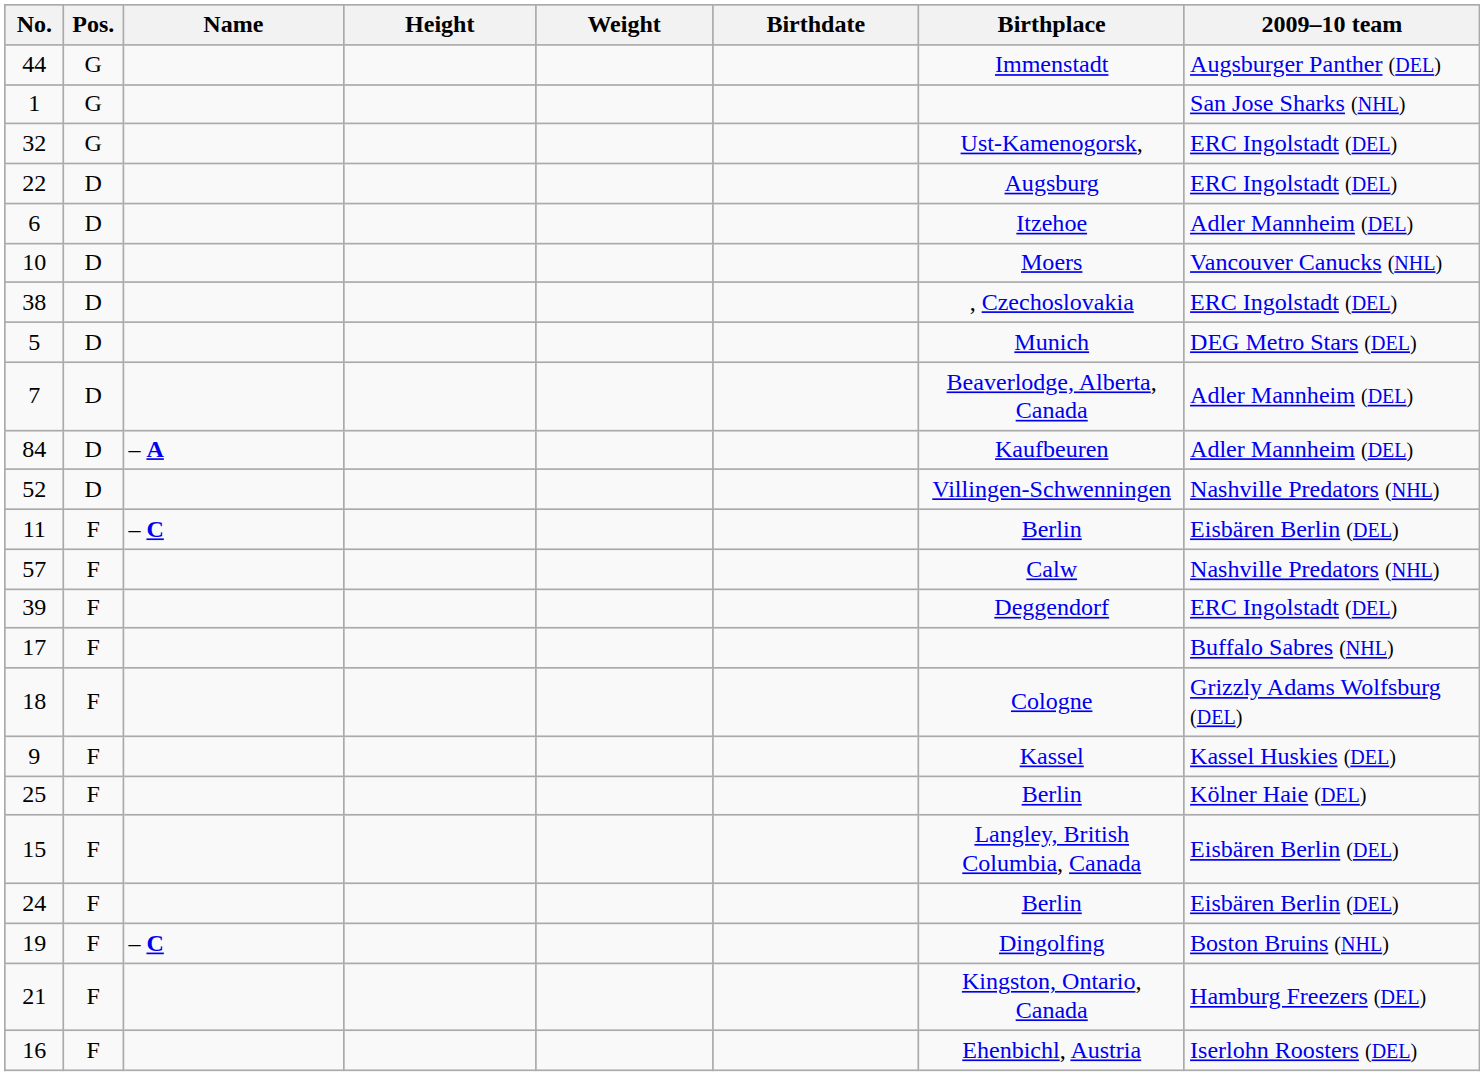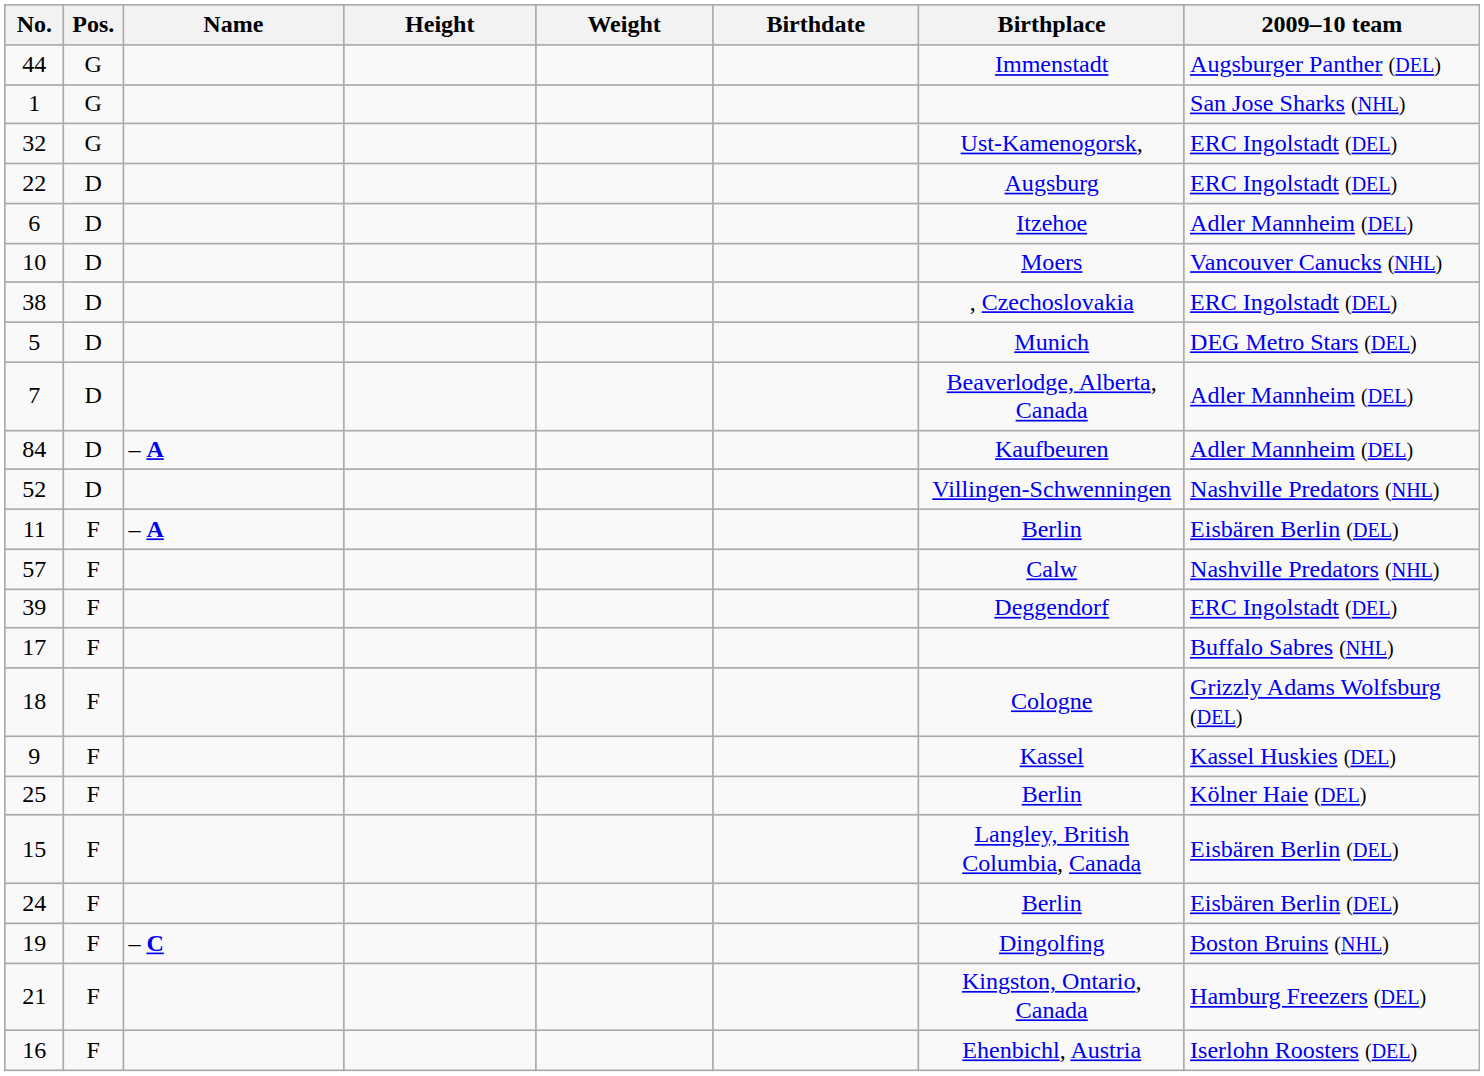 <table class="wikitable sortable" style="width:100%;font-size: 90%; text-align: center;">
 <tr>
 <th style="width:  4%;">No.</th>
 <th style="width:  4%;">Pos.</th>
 <th style="width: 15%;">Name</th>
 <th style="width: 13%;">Height</th>
 <th style="width: 12%;">Weight</th>
 <th style="width: 14%;">Birthdate</th>
 <th style="width: 18%;">Birthplace</th>
 <th style="width: 20%;">2009–10 team</th>
 </tr>
 <tr>
 <td>44</td>
 <td>G</td>
 <td style="text-align:left;"></td>
 <td></td>
 <td></td>
 <td style="text-align:right;"></td>
 <td><a href='#'>Immenstadt</a></td>
 <td style="text-align:left;"> <a href='#'>Augsburger Panther</a> <small>(<a href='#'>DEL</a>)</small></td>
 </tr>
 <tr>
 <td>1</td>
 <td>G</td>
 <td style="text-align:left;"></td>
 <td></td>
 <td></td>
 <td style="text-align:right;"></td>
 <td></td>
 <td style="text-align:left;"> <a href='#'>San Jose Sharks</a> <small>(<a href='#'>NHL</a>)</small></td>
 </tr>
 <tr>
 <td>32</td>
 <td>G</td>
 <td style="text-align:left;"></td>
 <td></td>
 <td></td>
 <td style="text-align:right;"></td>
 <td><a href='#'>Ust-Kamenogorsk</a>, </td>
 <td style="text-align:left;"> <a href='#'>ERC Ingolstadt</a> <small>(<a href='#'>DEL</a>)</small></td>
 </tr>
 <tr>
 <td>22</td>
 <td>D</td>
 <td style="text-align:left;"></td>
 <td></td>
 <td></td>
 <td style="text-align:right;"></td>
 <td><a href='#'>Augsburg</a></td>
 <td style="text-align:left;"> <a href='#'>ERC Ingolstadt</a> <small>(<a href='#'>DEL</a>)</small></td>
 </tr>
 <tr>
 <td>6</td>
 <td>D</td>
 <td style="text-align:left;"></td>
 <td></td>
 <td></td>
 <td style="text-align:right;"></td>
 <td><a href='#'>Itzehoe</a></td>
 <td style="text-align:left;"> <a href='#'>Adler Mannheim</a> <small>(<a href='#'>DEL</a>)</small></td>
 </tr>
 <tr>
 <td>10</td>
 <td>D</td>
 <td style="text-align:left;"></td>
 <td></td>
 <td></td>
 <td style="text-align:right;"></td>
 <td><a href='#'>Moers</a></td>
 <td style="text-align:left;"> <a href='#'>Vancouver Canucks</a> <small>(<a href='#'>NHL</a>)</small></td>
 </tr>
 <tr>
 <td>38</td>
 <td>D</td>
 <td style="text-align:left;"></td>
 <td></td>
 <td></td>
 <td style="text-align:right;"></td>
 <td>, <a href='#'>Czechoslovakia</a></td>
 <td style="text-align:left;"> <a href='#'>ERC Ingolstadt</a> <small>(<a href='#'>DEL</a>)</small></td>
 </tr>
 <tr>
 <td>5</td>
 <td>D</td>
 <td style="text-align:left;"></td>
 <td></td>
 <td></td>
 <td style="text-align:right;"></td>
 <td><a href='#'>Munich</a></td>
 <td style="text-align:left;"> <a href='#'>DEG Metro Stars</a> <small>(<a href='#'>DEL</a>)</small></td>
 </tr>
 <tr>
 <td>7</td>
 <td>D</td>
 <td style="text-align:left;"></td>
 <td></td>
 <td></td>
 <td style="text-align:right;"></td>
 <td><a href='#'>Beaverlodge, Alberta</a>, <a href='#'>Canada</a></td>
 <td style="text-align:left;"> <a href='#'>Adler Mannheim</a> <small>(<a href='#'>DEL</a>)</small></td>
 </tr>
 <tr>
 <td>84</td>
 <td>D</td>
 <td style="text-align:left;"> – <strong><a href='#'>A</a></strong></td>
 <td></td>
 <td></td>
 <td style="text-align:right;"></td>
 <td><a href='#'>Kaufbeuren</a></td>
 <td style="text-align:left;"> <a href='#'>Adler Mannheim</a> <small>(<a href='#'>DEL</a>)</small></td>
 </tr>
 <tr>
 <td>52</td>
 <td>D</td>
 <td style="text-align:left;"></td>
 <td></td>
 <td></td>
 <td style="text-align:right;"></td>
 <td><a href='#'>Villingen-Schwenningen</a></td>
 <td style="text-align:left;"> <a href='#'>Nashville Predators</a> <small>(<a href='#'>NHL</a>)</small></td>
 </tr>
 <tr>
 <td>11</td>
 <td>F</td>
-<td style="text-align:left;"> – <strong><a href='#'>C</a></strong></td>
+<td style="text-align:left;"> – <strong><a href='#'>A</a></strong></td>
 <td></td>
 <td></td>
 <td style="text-align:right;"></td>
 <td><a href='#'>Berlin</a></td>
 <td style="text-align:left;"> <a href='#'>Eisbären Berlin</a> <small>(<a href='#'>DEL</a>)</small></td>
 </tr>
 <tr>
 <td>57</td>
 <td>F</td>
 <td style="text-align:left;"></td>
 <td></td>
 <td></td>
 <td style="text-align:right;"></td>
 <td><a href='#'>Calw</a></td>
 <td style="text-align:left;"> <a href='#'>Nashville Predators</a> <small>(<a href='#'>NHL</a>)</small></td>
 </tr>
 <tr>
 <td>39</td>
 <td>F</td>
 <td style="text-align:left;"></td>
 <td></td>
 <td></td>
 <td style="text-align:right;"></td>
 <td><a href='#'>Deggendorf</a></td>
 <td style="text-align:left;"> <a href='#'>ERC Ingolstadt</a> <small>(<a href='#'>DEL</a>)</small></td>
 </tr>
 <tr>
 <td>17</td>
 <td>F</td>
 <td style="text-align:left;"></td>
 <td></td>
 <td></td>
 <td style="text-align:right;"></td>
 <td></td>
 <td style="text-align:left;"> <a href='#'>Buffalo Sabres</a> <small>(<a href='#'>NHL</a>)</small></td>
 </tr>
 <tr>
 <td>18</td>
 <td>F</td>
 <td style="text-align:left;"></td>
 <td></td>
 <td></td>
 <td style="text-align:right;"></td>
 <td><a href='#'>Cologne</a></td>
 <td style="text-align:left;"> <a href='#'>Grizzly Adams Wolfsburg</a> <small>(<a href='#'>DEL</a>)</small></td>
 </tr>
 <tr>
 <td>9</td>
 <td>F</td>
 <td style="text-align:left;"></td>
 <td></td>
 <td></td>
 <td style="text-align:right;"></td>
 <td><a href='#'>Kassel</a></td>
 <td style="text-align:left;"> <a href='#'>Kassel Huskies</a> <small>(<a href='#'>DEL</a>)</small></td>
 </tr>
 <tr>
 <td>25</td>
 <td>F</td>
 <td style="text-align:left;"></td>
 <td></td>
 <td></td>
 <td style="text-align:right;"></td>
 <td><a href='#'>Berlin</a></td>
 <td style="text-align:left;"> <a href='#'>Kölner Haie</a> <small>(<a href='#'>DEL</a>)</small></td>
 </tr>
 <tr>
 <td>15</td>
 <td>F</td>
 <td style="text-align:left;"></td>
 <td></td>
 <td></td>
 <td style="text-align:right;"></td>
 <td><a href='#'>Langley, British Columbia</a>, <a href='#'>Canada</a></td>
 <td style="text-align:left;"> <a href='#'>Eisbären Berlin</a> <small>(<a href='#'>DEL</a>)</small></td>
 </tr>
 <tr>
 <td>24</td>
 <td>F</td>
 <td style="text-align:left;"></td>
 <td></td>
 <td></td>
 <td style="text-align:right;"></td>
 <td><a href='#'>Berlin</a></td>
 <td style="text-align:left;"> <a href='#'>Eisbären Berlin</a> <small>(<a href='#'>DEL</a>)</small></td>
 </tr>
 <tr>
 <td>19</td>
 <td>F</td>
 <td style="text-align:left;"> – <strong><a href='#'>C</a></strong></td>
 <td></td>
 <td></td>
 <td style="text-align:right;"></td>
 <td><a href='#'>Dingolfing</a></td>
 <td style="text-align:left;"> <a href='#'>Boston Bruins</a> <small>(<a href='#'>NHL</a>)</small></td>
 </tr>
 <tr>
 <td>21</td>
 <td>F</td>
 <td style="text-align:left;"></td>
 <td></td>
 <td></td>
 <td style="text-align:right;"></td>
 <td><a href='#'>Kingston, Ontario</a>, <a href='#'>Canada</a></td>
 <td style="text-align:left;"> <a href='#'>Hamburg Freezers</a> <small>(<a href='#'>DEL</a>)</small></td>
 </tr>
 <tr>
 <td>16</td>
 <td>F</td>
 <td style="text-align:left;"></td>
 <td></td>
 <td></td>
 <td style="text-align:right;"></td>
 <td><a href='#'>Ehenbichl</a>, <a href='#'>Austria</a></td>
 <td style="text-align:left;"> <a href='#'>Iserlohn Roosters</a> <small>(<a href='#'>DEL</a>)</small></td>
 </tr>
 </table>
